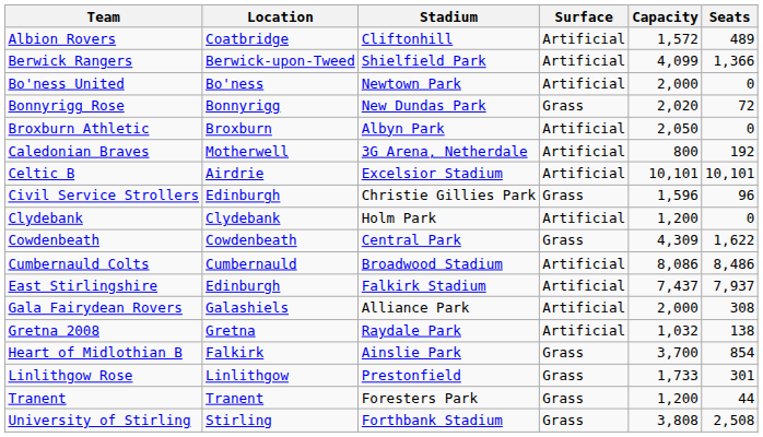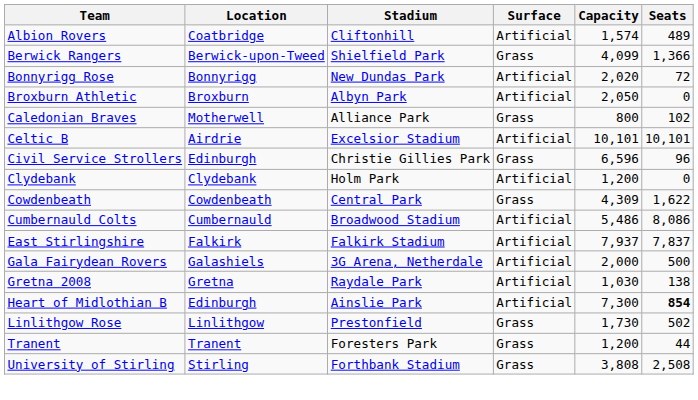 <table class="wikitable sortable">
 <tr>
 <th>Team</th>
 <th>Location</th>
 <th>Stadium</th>
 <th>Surface</th>
 <th data-sort-type="number">Capacity</th>
 <th data-sort-type="number">Seats</th>
 </tr>
 <tr>
 <td><a href='#'>Albion Rovers</a></td>
 <td><a href='#'>Coatbridge</a></td>
 <td><a href='#'>Cliftonhill</a></td>
 <td>Artificial</td>
-<td align=right>1,572</td>
+<td align=right>1,574</td>
 <td align=right>489</td>
 </tr>
 <tr>
 <td><a href='#'>Berwick Rangers</a></td>
 <td><a href='#'>Berwick-upon-Tweed</a></td>
 <td><a href='#'>Shielfield Park</a></td>
-<td>Artificial</td>
+<td>Grass</td>
 <td align=right>4,099</td>
 <td align=right>1,366</td>
-</tr>
-<tr>
-<td><a href='#'>Bo'ness United</a></td>
-<td><a href='#'>Bo'ness</a></td>
-<td><a href='#'>Newtown Park</a></td>
-<td>Artificial</td>
-<td align=right>2,000</td>
-<td align=right>0</td>
 </tr>
 <tr>
 <td><a href='#'>Bonnyrigg Rose</a></td>
 <td><a href='#'>Bonnyrigg</a></td>
 <td><a href='#'>New Dundas Park</a></td>
-<td>Grass</td>
+<td>Artificial</td>
 <td align=right>2,020</td>
 <td align=right>72</td>
 </tr>
 <tr>
 <td><a href='#'>Broxburn Athletic</a></td>
 <td><a href='#'>Broxburn</a></td>
 <td><a href='#'>Albyn Park</a></td>
 <td>Artificial</td>
 <td align=right>2,050</td>
 <td align=right>0</td>
 </tr>
 <tr>
 <td><a href='#'>Caledonian Braves</a></td>
 <td><a href='#'>Motherwell</a></td>
-<td><a href='#'>3G Arena, Netherdale</a></td>
-<td>Artificial</td>
+<td>Alliance Park</td>
+<td>Grass</td>
 <td align=right>800</td>
-<td align=right>192</td>
+<td align=right>102</td>
 </tr>
 <tr>
 <td><a href='#'>Celtic B</a></td>
 <td><a href='#'>Airdrie</a></td>
 <td><a href='#'>Excelsior Stadium</a></td>
 <td>Artificial</td>
 <td align=right>10,101</td>
 <td align=right>10,101</td>
 </tr>
 <tr>
 <td><a href='#'>Civil Service Strollers</a></td>
 <td><a href='#'>Edinburgh</a></td>
 <td>Christie Gillies Park</td>
 <td>Grass</td>
-<td align=right>1,596</td>
+<td align=right>6,596</td>
 <td align=right>96</td>
 </tr>
 <tr>
 <td><a href='#'>Clydebank</a></td>
 <td><a href='#'>Clydebank</a></td>
 <td>Holm Park</td>
 <td>Artificial</td>
 <td align=right>1,200</td>
 <td align=right>0</td>
 </tr>
 <tr>
 <td><a href='#'>Cowdenbeath</a></td>
 <td><a href='#'>Cowdenbeath</a></td>
 <td><a href='#'>Central Park</a></td>
 <td>Grass</td>
 <td align=right>4,309</td>
 <td align=right>1,622</td>
 </tr>
 <tr>
 <td><a href='#'>Cumbernauld Colts</a></td>
 <td><a href='#'>Cumbernauld</a></td>
 <td><a href='#'>Broadwood Stadium</a></td>
 <td>Artificial</td>
+<td align=right>5,486</td>
 <td align=right>8,086</td>
-<td align=right>8,486</td>
 </tr>
 <tr>
 <td><a href='#'>East Stirlingshire</a></td>
-<td><a href='#'>Edinburgh</a></td>
+<td><a href='#'>Falkirk</a></td>
 <td><a href='#'>Falkirk Stadium</a></td>
 <td>Artificial</td>
-<td align=right>7,437</td>
 <td align=right>7,937</td>
+<td align=right>7,837</td>
 </tr>
 <tr>
 <td><a href='#'>Gala Fairydean Rovers</a></td>
 <td><a href='#'>Galashiels</a></td>
-<td>Alliance Park</td>
+<td><a href='#'>3G Arena, Netherdale</a></td>
 <td>Artificial</td>
 <td align=right>2,000</td>
-<td align=right>308</td>
+<td align=right>500</td>
 </tr>
 <tr>
 <td><a href='#'>Gretna 2008</a></td>
 <td><a href='#'>Gretna</a></td>
 <td><a href='#'>Raydale Park</a></td>
 <td>Artificial</td>
-<td align=right>1,032</td>
+<td align=right>1,030</td>
 <td align=right>138</td>
 </tr>
 <tr>
 <td><a href='#'>Heart of Midlothian B</a></td>
-<td><a href='#'>Falkirk</a></td>
+<td><a href='#'>Edinburgh</a></td>
 <td><a href='#'>Ainslie Park</a></td>
-<td>Grass</td>
-<td align=right>3,700</td>
-<td align=right>854</td>
+<td>Artificial</td>
+<td align=right>7,300</td>
+<td align=right><strong>854</strong></td>
 </tr>
 <tr>
 <td><a href='#'>Linlithgow Rose</a></td>
 <td><a href='#'>Linlithgow</a></td>
 <td><a href='#'>Prestonfield</a></td>
 <td>Grass</td>
-<td align=right>1,733</td>
-<td align=right>301</td>
+<td align=right>1,730</td>
+<td align=right>502</td>
 </tr>
 <tr>
 <td><a href='#'>Tranent</a></td>
 <td><a href='#'>Tranent</a></td>
 <td>Foresters Park</td>
 <td>Grass</td>
 <td align=right>1,200</td>
 <td align=right>44</td>
 </tr>
 <tr>
 <td><a href='#'>University of Stirling</a></td>
 <td><a href='#'>Stirling</a></td>
 <td><a href='#'>Forthbank Stadium</a></td>
 <td>Grass</td>
 <td align=right>3,808</td>
 <td align=right>2,508</td>
 </tr>
 </table>
